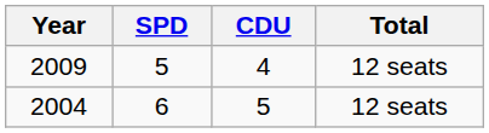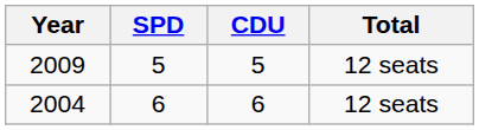 <table class="wikitable" width="300">
 <tr>
 <th>Year</th>
 <th><a href='#'>SPD</a></th>
 <th><a href='#'>CDU</a></th>
 <th>Total</th>
 </tr>
 <tr align="center">
 <td>2009</td>
 <td>5</td>
-<td>4</td>
+<td>5</td>
 <td>12 seats</td>
 </tr>
 <tr align="center">
 <td>2004</td>
 <td>6</td>
-<td>5</td>
+<td>6</td>
 <td>12 seats</td>
 </tr>
 </table>
